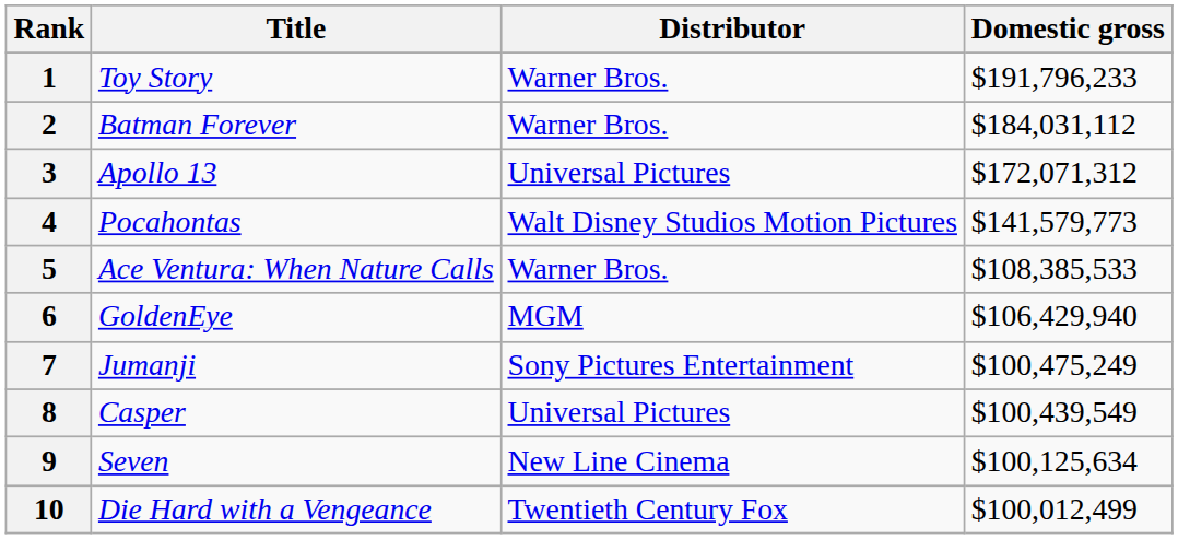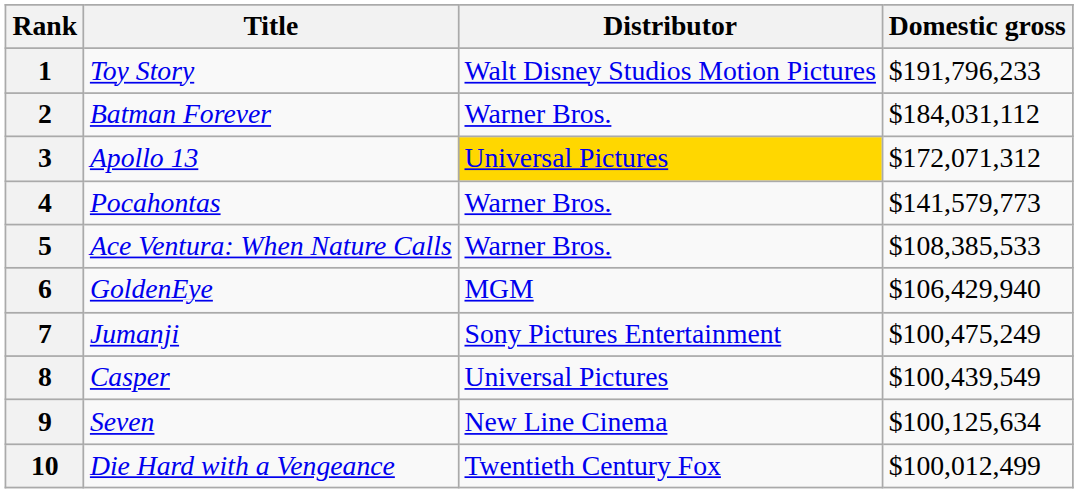 <table class="wikitable" style="margin:auto; margin:auto;">
 <tr>
 <th>Rank</th>
 <th>Title</th>
 <th>Distributor</th>
 <th>Domestic gross </th>
 </tr>
 <tr>
 <th style="text-align:center;">1</th>
 <td><em><a href='#'>Toy Story</a></em></td>
-<td><a href='#'>Warner Bros.</a></td>
+<td><a href='#'>Walt Disney Studios Motion Pictures</a></td>
 <td>$191,796,233</td>
 </tr>
 <tr>
 <th style="text-align:center;">2</th>
 <td><em><a href='#'>Batman Forever</a></em></td>
 <td><a href='#'>Warner Bros.</a></td>
 <td>$184,031,112</td>
 </tr>
 <tr>
 <th style="text-align:center;">3</th>
 <td><em><a href='#'>Apollo 13</a></em></td>
-<td><a href='#'>Universal Pictures</a></td>
+<td style="background: gold;"><a href='#'>Universal Pictures</a></td>
 <td>$172,071,312</td>
 </tr>
 <tr>
 <th style="text-align:center;">4</th>
 <td><em><a href='#'>Pocahontas</a></em></td>
-<td><a href='#'>Walt Disney Studios Motion Pictures</a></td>
+<td><a href='#'>Warner Bros.</a></td>
 <td>$141,579,773</td>
 </tr>
 <tr>
 <th style="text-align:center;">5</th>
 <td><em><a href='#'>Ace Ventura: When Nature Calls</a></em></td>
 <td><a href='#'>Warner Bros.</a></td>
 <td>$108,385,533</td>
 </tr>
 <tr>
 <th style="text-align:center;">6</th>
 <td><em><a href='#'>GoldenEye</a></em></td>
 <td><a href='#'>MGM</a></td>
 <td>$106,429,940</td>
 </tr>
 <tr>
 <th style="text-align:center;">7</th>
 <td><em><a href='#'>Jumanji</a></em></td>
 <td><a href='#'>Sony Pictures Entertainment</a></td>
 <td>$100,475,249</td>
 </tr>
 <tr>
 <th style="text-align:center;">8</th>
 <td><em><a href='#'>Casper</a></em></td>
 <td><a href='#'>Universal Pictures</a></td>
 <td>$100,439,549</td>
 </tr>
 <tr>
 <th style="text-align:center;">9</th>
 <td><em><a href='#'>Seven</a></em></td>
 <td><a href='#'>New Line Cinema</a></td>
 <td>$100,125,634</td>
 </tr>
 <tr>
 <th style="text-align:center;">10</th>
 <td><em><a href='#'>Die Hard with a Vengeance</a></em></td>
 <td><a href='#'>Twentieth Century Fox</a></td>
 <td>$100,012,499</td>
 </tr>
 </table>
